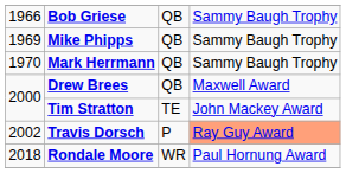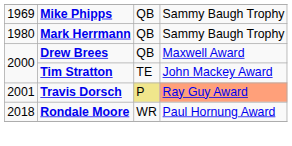 <table class="wikitable">
 <tr>
-</tr>
-<tr>
-<td>1966</td>
-<td><strong><a href='#'>Bob Griese</a></strong></td>
-<td>QB</td>
-<td><a href='#'>Sammy Baugh Trophy</a></td>
 </tr>
 <tr>
 <td>1969</td>
 <td><strong><a href='#'>Mike Phipps</a></strong></td>
 <td>QB</td>
 <td>Sammy Baugh Trophy</td>
 </tr>
 <tr>
-<td>1970</td>
+<td>1980</td>
 <td><strong><a href='#'>Mark Herrmann</a></strong></td>
 <td>QB</td>
 <td>Sammy Baugh Trophy</td>
 </tr>
 <tr>
 <td rowspan=2>2000</td>
 <td><strong><a href='#'>Drew Brees</a></strong></td>
 <td>QB</td>
 <td><a href='#'>Maxwell Award</a></td>
 </tr>
 <tr>
 <td><strong><a href='#'>Tim Stratton</a></strong></td>
 <td>TE</td>
 <td><a href='#'>John Mackey Award</a></td>
 </tr>
 <tr>
-<td>2002</td>
+<td>2001</td>
 <td><strong><a href='#'>Travis Dorsch</a></strong></td>
-<td>P</td>
+<td style="background: khaki;">P</td>
 <td style="background: lightsalmon;"><a href='#'>Ray Guy Award</a></td>
 </tr>
 <tr>
 <td>2018</td>
 <td><strong><a href='#'>Rondale Moore</a></strong></td>
 <td>WR</td>
 <td><a href='#'>Paul Hornung Award</a></td>
 </tr>
 <tr>
 </tr>
 </table>
